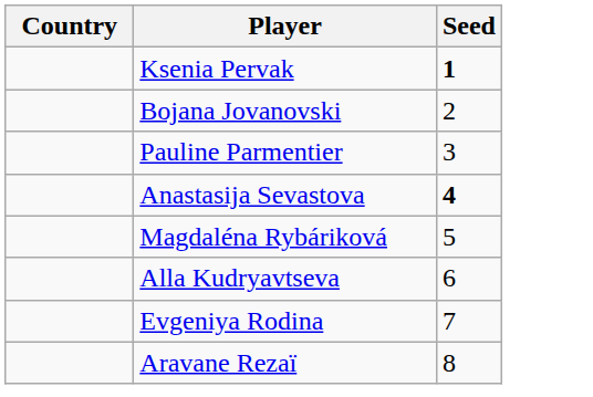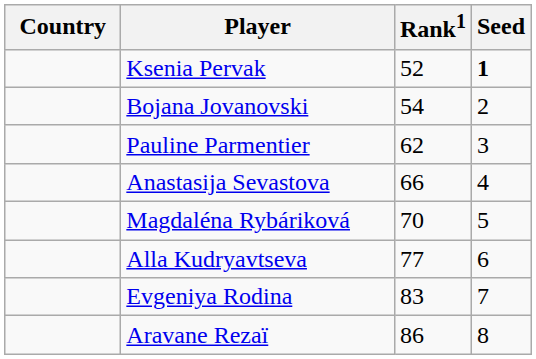 <table class="sortable wikitable">
 <tr>
 <th width="70">Country</th>
 <th width="175">Player</th>
+<th>Rank<sup>1</sup></th>
 <th>Seed</th>
 </tr>
 <tr>
 <td></td>
 <td><a href='#'>Ksenia Pervak</a></td>
+<td>52</td>
 <td><strong>1</strong></td>
 </tr>
 <tr>
 <td></td>
 <td><a href='#'>Bojana Jovanovski</a></td>
+<td>54</td>
 <td>2</td>
 </tr>
 <tr>
 <td></td>
 <td><a href='#'>Pauline Parmentier</a></td>
+<td>62</td>
 <td>3</td>
 </tr>
 <tr>
 <td></td>
 <td><a href='#'>Anastasija Sevastova</a></td>
-<td><strong>4</strong></td>
+<td>66</td>
+<td>4</td>
 </tr>
 <tr>
 <td></td>
 <td><a href='#'>Magdaléna Rybáriková</a></td>
+<td>70</td>
 <td>5</td>
 </tr>
 <tr>
 <td></td>
 <td><a href='#'>Alla Kudryavtseva</a></td>
+<td>77</td>
 <td>6</td>
 </tr>
 <tr>
 <td></td>
 <td><a href='#'>Evgeniya Rodina</a></td>
+<td>83</td>
 <td>7</td>
 </tr>
 <tr>
 <td></td>
 <td><a href='#'>Aravane Rezaï</a></td>
+<td>86</td>
 <td>8</td>
 </tr>
 </table>
